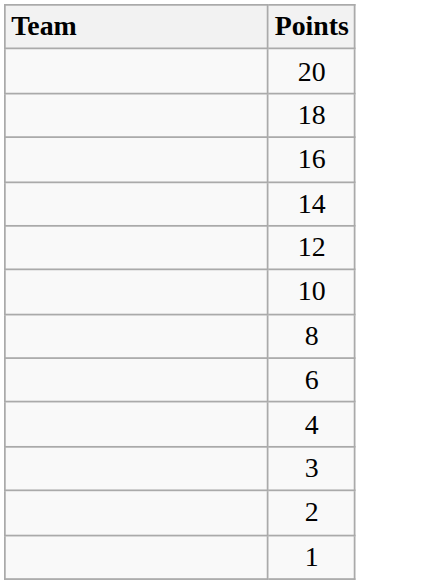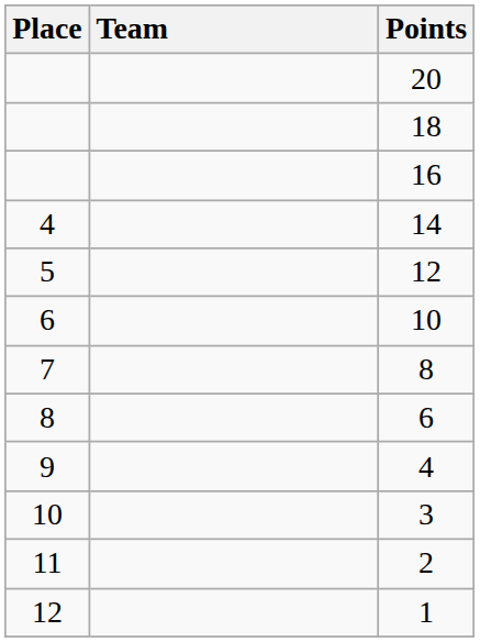 <table class="wikitable" style="text-align:center; padding-bottom:0;">
 <tr>
+<th>Place</th>
 <th style="width:9em; text-align:left;">Team</th>
 <th>Points</th>
 </tr>
 <tr>
+<td></td>
 <td align=left></td>
 <td>20</td>
 </tr>
 <tr>
+<td></td>
 <td align=left></td>
 <td>18</td>
 </tr>
 <tr>
+<td></td>
 <td align=left></td>
 <td>16</td>
 </tr>
 <tr>
+<td>4</td>
 <td align=left></td>
 <td>14</td>
 </tr>
 <tr>
+<td>5</td>
 <td align=left></td>
 <td>12</td>
 </tr>
 <tr>
+<td>6</td>
 <td align=left></td>
 <td>10</td>
 </tr>
 <tr>
+<td>7</td>
 <td align=left></td>
 <td>8</td>
 </tr>
 <tr>
+<td>8</td>
 <td align=left></td>
 <td>6</td>
 </tr>
 <tr>
+<td>9</td>
 <td align=left></td>
 <td>4</td>
 </tr>
 <tr>
+<td>10</td>
 <td align=left></td>
 <td>3</td>
 </tr>
 <tr>
+<td>11</td>
 <td align=left></td>
 <td>2</td>
 </tr>
 <tr>
+<td>12</td>
 <td align=left></td>
 <td>1</td>
 </tr>
 </table>
